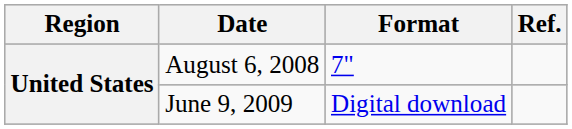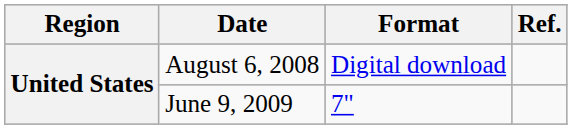 <table class="wikitable plainrowheaders">
 <tr>
 <th scope="col">Region</th>
 <th scope="col">Date</th>
 <th scope="col">Format</th>
 <th scope="col">Ref.</th>
 </tr>
 <tr>
 <th scope="row" rowspan="2">United States</th>
 <td>August 6, 2008</td>
-<td><a href='#'>7"</a></td>
+<td><a href='#'>Digital download</a></td>
 <td></td>
 </tr>
 <tr>
 <td>June 9, 2009</td>
-<td><a href='#'>Digital download</a></td>
+<td><a href='#'>7"</a></td>
 <td style="text-align: center;"></td>
 </tr>
 </table>
